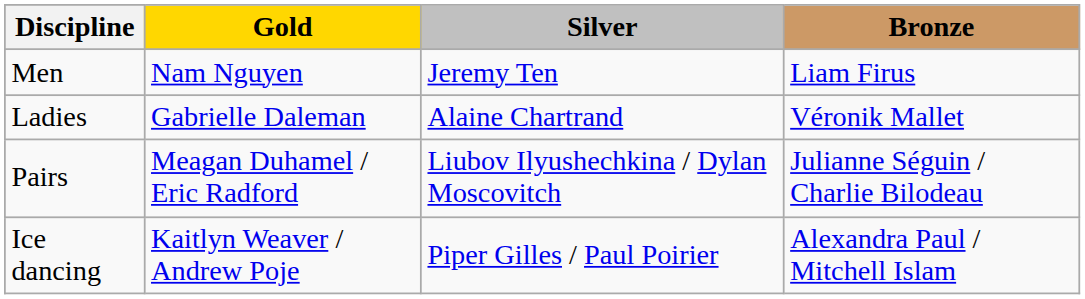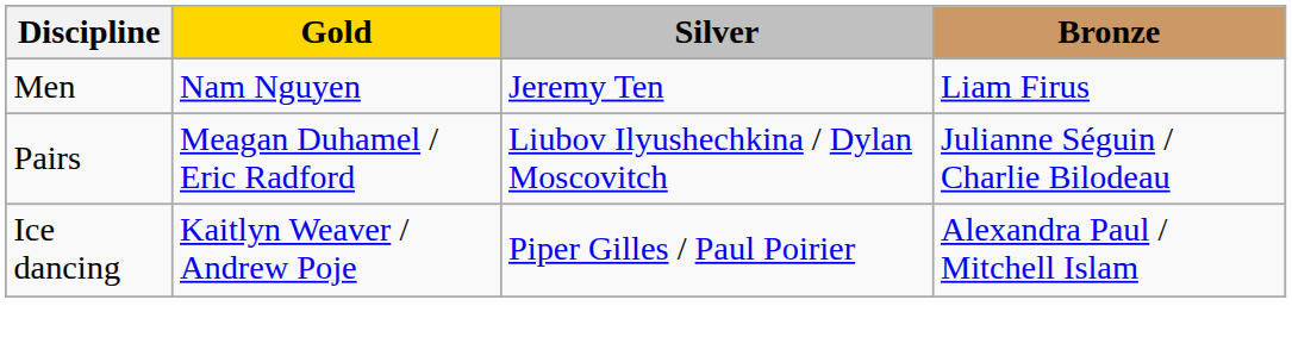 <table class="wikitable">
 <tr>
 <th>Discipline</th>
 <td align=center bgcolor=gold><strong>Gold</strong></td>
 <td align=center bgcolor=silver><strong>Silver</strong></td>
 <td align=center bgcolor=cc9966><strong>Bronze</strong></td>
 </tr>
 <tr>
 <td>Men</td>
 <td><a href='#'>Nam Nguyen</a></td>
 <td><a href='#'>Jeremy Ten</a></td>
 <td><a href='#'>Liam Firus</a></td>
 </tr>
 <tr>
-<td>Ladies</td>
-<td><a href='#'>Gabrielle Daleman</a></td>
-<td><a href='#'>Alaine Chartrand</a></td>
-<td><a href='#'>Véronik Mallet</a></td>
-</tr>
-<tr>
 <td>Pairs</td>
 <td><a href='#'>Meagan Duhamel</a> / <a href='#'>Eric Radford</a></td>
 <td><a href='#'>Liubov Ilyushechkina</a> / <a href='#'>Dylan Moscovitch</a></td>
 <td><a href='#'>Julianne Séguin</a> / <a href='#'>Charlie Bilodeau</a></td>
 </tr>
 <tr>
 <td>Ice dancing</td>
 <td><a href='#'>Kaitlyn Weaver</a> / <a href='#'>Andrew Poje</a></td>
 <td><a href='#'>Piper Gilles</a> / <a href='#'>Paul Poirier</a></td>
 <td><a href='#'>Alexandra Paul</a> / <a href='#'>Mitchell Islam</a></td>
 </tr>
 </table>
